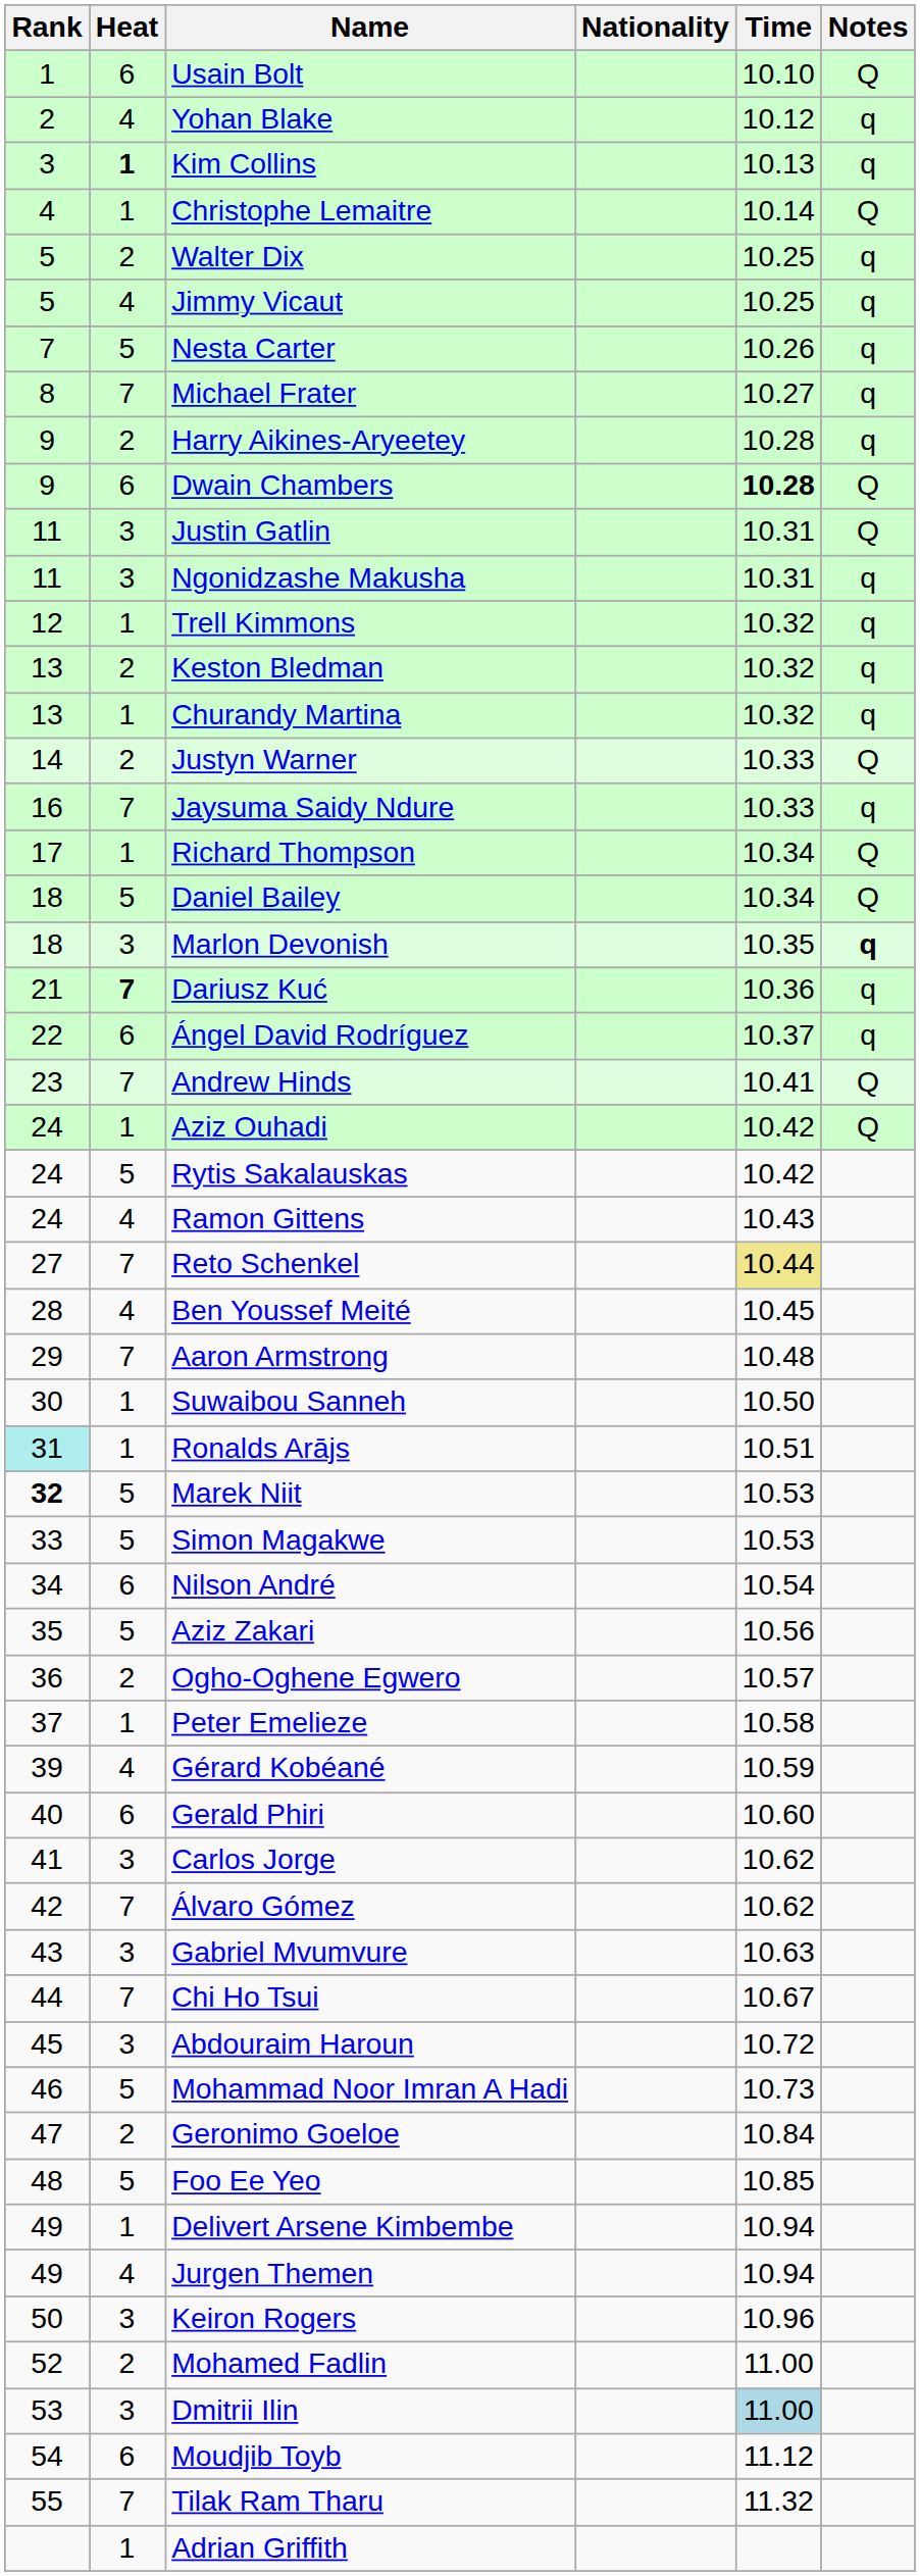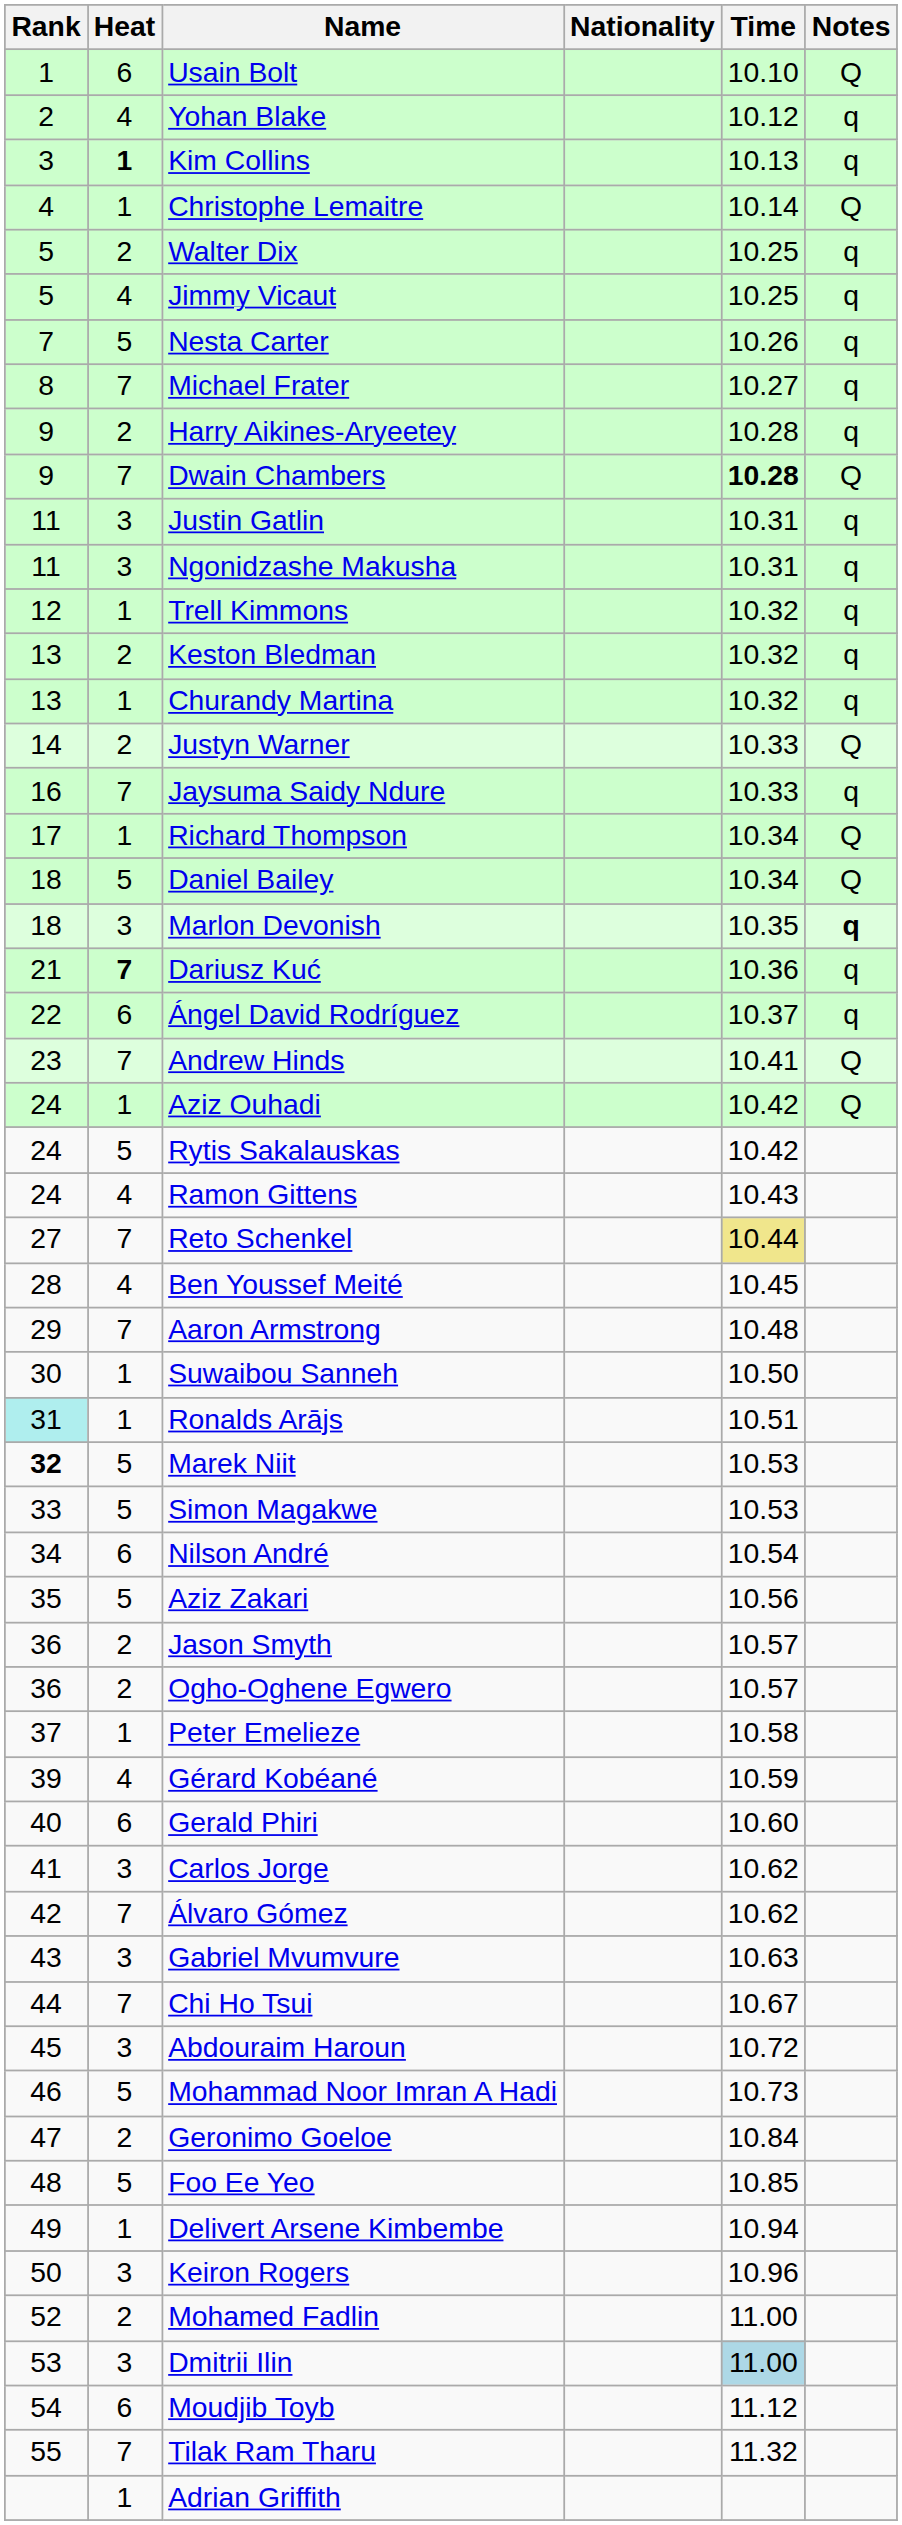 <table class="wikitable sortable" style="text-align:center">
 <tr>
 <th>Rank</th>
 <th>Heat</th>
 <th>Name</th>
 <th>Nationality</th>
 <th>Time</th>
 <th>Notes</th>
 </tr>
 <tr bgcolor=ccffcc>
 <td>1</td>
 <td>6</td>
 <td align=left><a href='#'>Usain Bolt</a></td>
 <td align=left></td>
 <td>10.10</td>
 <td>Q</td>
 </tr>
 <tr bgcolor=ccffcc>
 <td>2</td>
 <td>4</td>
 <td align=left><a href='#'>Yohan Blake</a></td>
 <td align=left></td>
 <td>10.12</td>
 <td>q</td>
 </tr>
 <tr bgcolor=ccffcc>
 <td>3</td>
 <td><strong>1</strong></td>
 <td align=left><a href='#'>Kim Collins</a></td>
 <td align=left></td>
 <td>10.13</td>
 <td>q</td>
 </tr>
 <tr bgcolor=ccffcc>
 <td>4</td>
 <td>1</td>
 <td align=left><a href='#'>Christophe Lemaitre</a></td>
 <td align=left></td>
 <td>10.14</td>
 <td>Q</td>
 </tr>
 <tr bgcolor=ccffcc>
 <td>5</td>
 <td>2</td>
 <td align=left><a href='#'>Walter Dix</a></td>
 <td align=left></td>
 <td>10.25</td>
 <td>q</td>
 </tr>
 <tr bgcolor=ccffcc>
 <td>5</td>
 <td>4</td>
 <td align=left><a href='#'>Jimmy Vicaut</a></td>
 <td align=left></td>
 <td>10.25</td>
 <td>q</td>
 </tr>
 <tr bgcolor=ccffcc>
 <td>7</td>
 <td>5</td>
 <td align=left><a href='#'>Nesta Carter</a></td>
 <td align=left></td>
 <td>10.26</td>
 <td>q</td>
 </tr>
 <tr bgcolor=ccffcc>
 <td>8</td>
 <td>7</td>
 <td align=left><a href='#'>Michael Frater</a></td>
 <td align=left></td>
 <td>10.27</td>
 <td>q</td>
 </tr>
 <tr bgcolor=ccffcc>
 <td>9</td>
 <td>2</td>
 <td align=left><a href='#'>Harry Aikines-Aryeetey</a></td>
 <td align=left></td>
 <td>10.28</td>
 <td>q</td>
 </tr>
 <tr bgcolor=ccffcc>
 <td>9</td>
-<td>6</td>
+<td>7</td>
 <td align=left><a href='#'>Dwain Chambers</a></td>
 <td align=left></td>
 <td><strong>10.28</strong></td>
 <td>Q</td>
 </tr>
 <tr bgcolor=ccffcc>
 <td>11</td>
 <td>3</td>
 <td align=left><a href='#'>Justin Gatlin</a></td>
 <td align=left></td>
 <td>10.31</td>
-<td>Q</td>
+<td>q</td>
 </tr>
 <tr bgcolor=ccffcc>
 <td>11</td>
 <td>3</td>
 <td align=left><a href='#'>Ngonidzashe Makusha</a></td>
 <td align=left></td>
 <td>10.31</td>
 <td>q</td>
 </tr>
 <tr bgcolor=ccffcc>
 <td>12</td>
 <td>1</td>
 <td align=left><a href='#'>Trell Kimmons</a></td>
 <td align=left></td>
 <td>10.32</td>
 <td>q</td>
 </tr>
 <tr bgcolor=ccffcc>
 <td>13</td>
 <td>2</td>
 <td align=left><a href='#'>Keston Bledman</a></td>
 <td align=left></td>
 <td>10.32</td>
 <td>q</td>
 </tr>
 <tr bgcolor=ccffcc>
 <td>13</td>
 <td>1</td>
 <td align=left><a href='#'>Churandy Martina</a></td>
 <td align=left></td>
 <td>10.32</td>
 <td>q</td>
 </tr>
 <tr bgcolor=ddffdd>
 <td>14</td>
 <td>2</td>
 <td align=left><a href='#'>Justyn Warner</a></td>
 <td align=left></td>
 <td>10.33</td>
 <td>Q</td>
 </tr>
 <tr bgcolor=ccffcc>
 <td>16</td>
 <td>7</td>
 <td align=left><a href='#'>Jaysuma Saidy Ndure</a></td>
 <td align=left></td>
 <td>10.33</td>
 <td>q</td>
 </tr>
 <tr bgcolor=ccffcc>
 <td>17</td>
 <td>1</td>
 <td align=left><a href='#'>Richard Thompson</a></td>
 <td align=left></td>
 <td>10.34</td>
 <td>Q</td>
 </tr>
 <tr bgcolor=ccffcc>
 <td>18</td>
 <td>5</td>
 <td align=left><a href='#'>Daniel Bailey</a></td>
 <td align=left></td>
 <td>10.34</td>
 <td>Q</td>
 </tr>
 <tr bgcolor=ddffdd>
 <td>18</td>
 <td>3</td>
 <td align=left><a href='#'>Marlon Devonish</a></td>
 <td align=left></td>
 <td>10.35</td>
 <td><strong>q</strong></td>
 </tr>
 <tr bgcolor=ccffcc>
 <td>21</td>
 <td><strong>7</strong></td>
 <td align=left><a href='#'>Dariusz Kuć</a></td>
 <td align=left></td>
 <td>10.36</td>
 <td>q</td>
 </tr>
 <tr bgcolor=ccffcc>
 <td>22</td>
 <td>6</td>
 <td align=left><a href='#'>Ángel David Rodríguez</a></td>
 <td align=left></td>
 <td>10.37</td>
 <td>q</td>
 </tr>
 <tr bgcolor=ddffdd>
 <td>23</td>
 <td>7</td>
 <td align=left><a href='#'>Andrew Hinds</a></td>
 <td align=left></td>
 <td>10.41</td>
 <td>Q</td>
 </tr>
 <tr bgcolor=ccffcc>
 <td>24</td>
 <td>1</td>
 <td align=left><a href='#'>Aziz Ouhadi</a></td>
 <td align=left></td>
 <td>10.42</td>
 <td>Q</td>
 </tr>
 <tr>
 <td>24</td>
 <td>5</td>
 <td align=left><a href='#'>Rytis Sakalauskas</a></td>
 <td align=left></td>
 <td>10.42</td>
 <td></td>
 </tr>
 <tr>
 <td>24</td>
 <td>4</td>
 <td align=left><a href='#'>Ramon Gittens</a></td>
 <td align=left></td>
 <td>10.43</td>
 <td></td>
 </tr>
 <tr>
 <td>27</td>
 <td>7</td>
 <td align=left><a href='#'>Reto Schenkel</a></td>
 <td align=left></td>
 <td style="background: khaki;">10.44</td>
 <td></td>
 </tr>
 <tr>
 <td>28</td>
 <td>4</td>
 <td align=left><a href='#'>Ben Youssef Meité</a></td>
 <td align=left></td>
 <td>10.45</td>
 <td></td>
 </tr>
 <tr>
 <td>29</td>
 <td>7</td>
 <td align=left><a href='#'>Aaron Armstrong</a></td>
 <td align=left></td>
 <td>10.48</td>
 <td></td>
 </tr>
 <tr>
 <td>30</td>
 <td>1</td>
 <td align=left><a href='#'>Suwaibou Sanneh</a></td>
 <td align=left></td>
 <td>10.50</td>
 <td></td>
 </tr>
 <tr>
 <td style="background: paleturquoise;">31</td>
 <td>1</td>
 <td align=left><a href='#'>Ronalds Arājs</a></td>
 <td align=left></td>
 <td>10.51</td>
 <td></td>
 </tr>
 <tr>
 <td><strong>32</strong></td>
 <td>5</td>
 <td align=left><a href='#'>Marek Niit</a></td>
 <td align=left></td>
 <td>10.53</td>
 <td></td>
 </tr>
 <tr>
 <td>33</td>
 <td>5</td>
 <td align=left><a href='#'>Simon Magakwe</a></td>
 <td align=left></td>
 <td>10.53</td>
 <td></td>
 </tr>
 <tr>
 <td>34</td>
 <td>6</td>
 <td align=left><a href='#'>Nilson André</a></td>
 <td align=left></td>
 <td>10.54</td>
 <td></td>
 </tr>
 <tr>
 <td>35</td>
 <td>5</td>
 <td align=left><a href='#'>Aziz Zakari</a></td>
 <td align=left></td>
 <td>10.56</td>
 <td></td>
 </tr>
 <tr>
 <td>36</td>
 <td>2</td>
+<td align=left><a href='#'>Jason Smyth</a></td>
+<td align=left></td>
+<td>10.57</td>
+<td></td>
+</tr>
+<tr>
+<td>36</td>
+<td>2</td>
 <td align=left><a href='#'>Ogho-Oghene Egwero</a></td>
 <td align=left></td>
 <td>10.57</td>
 <td></td>
 </tr>
 <tr>
 <td>37</td>
 <td>1</td>
 <td align=left><a href='#'>Peter Emelieze</a></td>
 <td align=left></td>
 <td>10.58</td>
 <td></td>
 </tr>
 <tr>
 <td>39</td>
 <td>4</td>
 <td align=left><a href='#'>Gérard Kobéané</a></td>
 <td align=left></td>
 <td>10.59</td>
 <td></td>
 </tr>
 <tr>
 <td>40</td>
 <td>6</td>
 <td align=left><a href='#'>Gerald Phiri</a></td>
 <td align=left></td>
 <td>10.60</td>
 <td></td>
 </tr>
 <tr>
 <td>41</td>
 <td>3</td>
 <td align=left><a href='#'>Carlos Jorge</a></td>
 <td align=left></td>
 <td>10.62</td>
 <td></td>
 </tr>
 <tr>
 <td>42</td>
 <td>7</td>
 <td align=left><a href='#'>Álvaro Gómez</a></td>
 <td align=left></td>
 <td>10.62</td>
 <td></td>
 </tr>
 <tr>
 <td>43</td>
 <td>3</td>
 <td align=left><a href='#'>Gabriel Mvumvure</a></td>
 <td align=left></td>
 <td>10.63</td>
 <td></td>
 </tr>
 <tr>
 <td>44</td>
 <td>7</td>
 <td align=left><a href='#'>Chi Ho Tsui</a></td>
 <td align=left></td>
 <td>10.67</td>
 <td></td>
 </tr>
 <tr>
 <td>45</td>
 <td>3</td>
 <td align=left><a href='#'>Abdouraim Haroun</a></td>
 <td align=left></td>
 <td>10.72</td>
 <td></td>
 </tr>
 <tr>
 <td>46</td>
 <td>5</td>
 <td align=left><a href='#'>Mohammad Noor Imran A Hadi</a></td>
 <td align=left></td>
 <td>10.73</td>
 <td></td>
 </tr>
 <tr>
 <td>47</td>
 <td>2</td>
 <td align=left><a href='#'>Geronimo Goeloe</a></td>
 <td align=left></td>
 <td>10.84</td>
 <td></td>
 </tr>
 <tr>
 <td>48</td>
 <td>5</td>
 <td align=left><a href='#'>Foo Ee Yeo</a></td>
 <td align=left></td>
 <td>10.85</td>
 <td></td>
 </tr>
 <tr>
 <td>49</td>
 <td>1</td>
 <td align=left><a href='#'>Delivert Arsene Kimbembe</a></td>
 <td align=left></td>
 <td>10.94</td>
 <td></td>
 </tr>
 <tr>
-<td>49</td>
-<td>4</td>
-<td align=left><a href='#'>Jurgen Themen</a></td>
-<td align=left></td>
-<td>10.94</td>
-<td></td>
-</tr>
-<tr>
 <td>50</td>
 <td>3</td>
 <td align=left><a href='#'>Keiron Rogers</a></td>
 <td align=left></td>
 <td>10.96</td>
 <td></td>
 </tr>
 <tr>
 <td>52</td>
 <td>2</td>
 <td align=left><a href='#'>Mohamed Fadlin</a></td>
 <td align=left></td>
 <td>11.00</td>
 <td></td>
 </tr>
 <tr>
 <td>53</td>
 <td>3</td>
 <td align=left><a href='#'>Dmitrii Ilin</a></td>
 <td align=left></td>
 <td style="background: lightblue;">11.00</td>
 <td></td>
 </tr>
 <tr>
 <td>54</td>
 <td>6</td>
 <td align=left><a href='#'>Moudjib Toyb</a></td>
 <td align=left></td>
 <td>11.12</td>
 <td></td>
 </tr>
 <tr>
 <td>55</td>
 <td>7</td>
 <td align=left><a href='#'>Tilak Ram Tharu</a></td>
 <td align=left></td>
 <td>11.32</td>
 <td></td>
 </tr>
 <tr>
 <td></td>
 <td>1</td>
 <td align=left><a href='#'>Adrian Griffith</a></td>
 <td align=left></td>
 <td></td>
 <td></td>
 </tr>
 </table>
